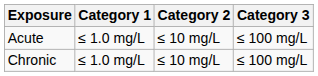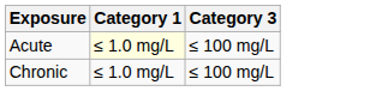 <table class="wikitable">
 <tr>
 <th>Exposure</th>
 <th>Category 1</th>
-<th>Category 2</th>
 <th>Category 3</th>
 </tr>
 <tr>
 <td>Acute</td>
-<td>≤ 1.0 mg/L</td>
-<td>≤ 10 mg/L</td>
+<td style="background: lightyellow;">≤ 1.0 mg/L</td>
 <td>≤ 100 mg/L</td>
 </tr>
 <tr>
 <td>Chronic</td>
 <td>≤ 1.0 mg/L</td>
-<td>≤ 10 mg/L</td>
 <td>≤ 100 mg/L</td>
 </tr>
 </table>
